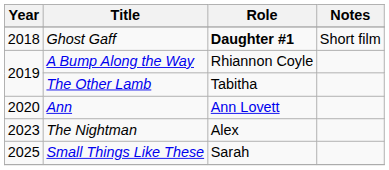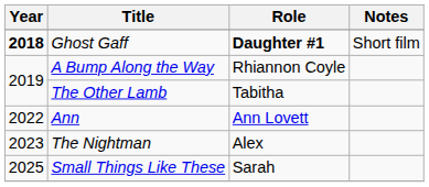 <table class="wikitable sortable">
 <tr>
 <th>Year</th>
 <th>Title</th>
 <th>Role</th>
 <th class="unsortable">Notes</th>
 </tr>
 <tr>
 </tr>
 <tr>
-<td>2018</td>
+<td><strong>2018</strong></td>
 <td><em>Ghost Gaff</em></td>
 <td><strong>Daughter #1</strong></td>
 <td>Short film</td>
 </tr>
 <tr>
 <td rowspan="2">2019</td>
 <td><em><a href='#'>A Bump Along the Way</a></em></td>
 <td>Rhiannon Coyle</td>
 <td></td>
 </tr>
 <tr>
 <td><em><a href='#'>The Other Lamb</a></em></td>
 <td>Tabitha</td>
 <td></td>
 </tr>
 <tr>
-<td>2020</td>
+<td>2022</td>
 <td><em><a href='#'>Ann</a></em></td>
 <td><a href='#'>Ann Lovett</a></td>
 <td></td>
 </tr>
 <tr>
 <td>2023</td>
 <td><em>The Nightman</em></td>
 <td>Alex</td>
 <td></td>
 </tr>
 <tr>
 <td>2025</td>
 <td><em><a href='#'>Small Things Like These</a></em></td>
 <td>Sarah</td>
 <td></td>
 </tr>
 <tr>
 </tr>
 </table>
